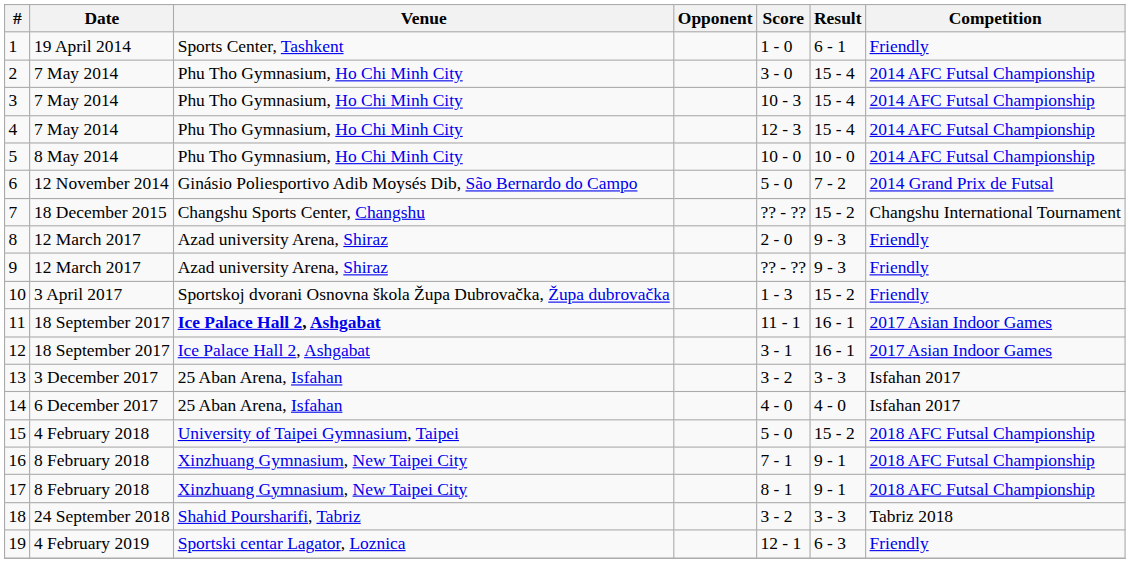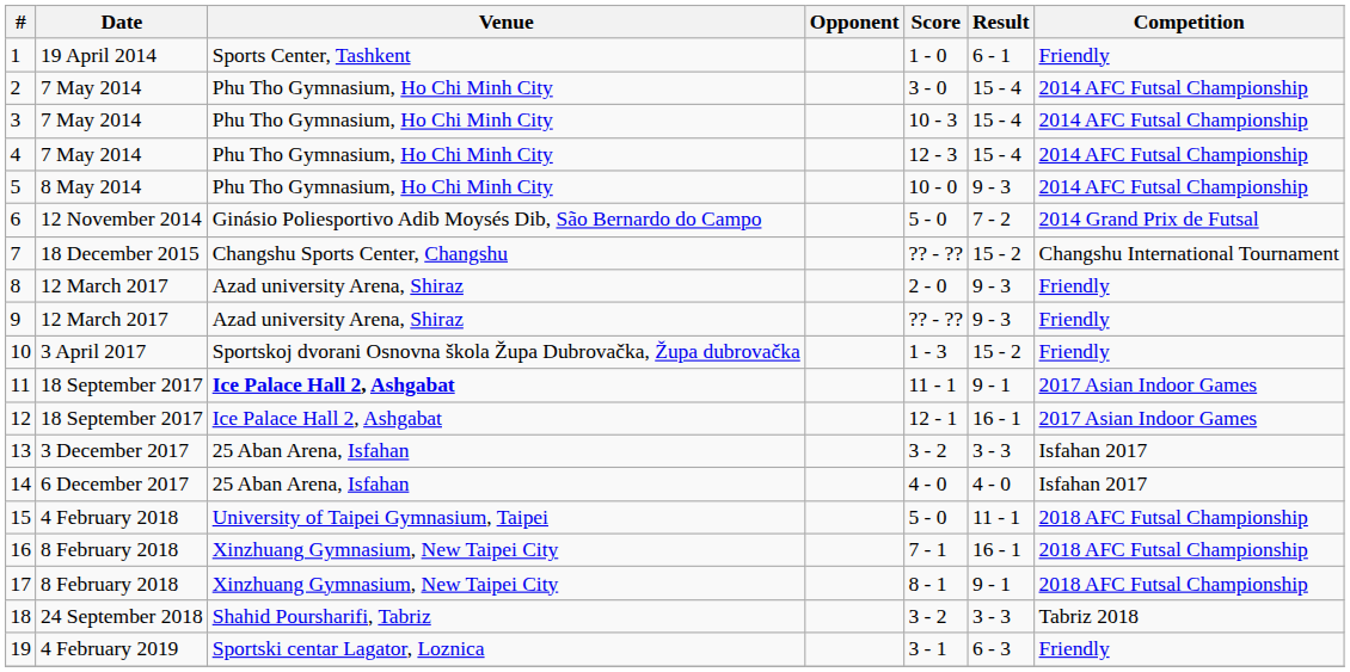 <table class="wikitable">
 <tr>
 <th>#</th>
 <th>Date</th>
 <th>Venue</th>
 <th>Opponent</th>
 <th>Score</th>
 <th>Result</th>
 <th>Competition</th>
 </tr>
 <tr>
 <td>1</td>
 <td>19 April 2014</td>
 <td> Sports Center, <a href='#'>Tashkent</a></td>
 <td></td>
 <td>1 - 0</td>
 <td>6 - 1</td>
 <td><a href='#'>Friendly</a></td>
 </tr>
 <tr>
 <td>2</td>
 <td>7 May 2014</td>
 <td> Phu Tho Gymnasium, <a href='#'>Ho Chi Minh City</a></td>
 <td></td>
 <td>3 - 0</td>
 <td>15 - 4</td>
 <td><a href='#'>2014 AFC Futsal Championship</a></td>
 </tr>
 <tr>
 <td>3</td>
 <td>7 May 2014</td>
 <td> Phu Tho Gymnasium, <a href='#'>Ho Chi Minh City</a></td>
 <td></td>
 <td>10 - 3</td>
 <td>15 - 4</td>
 <td><a href='#'>2014 AFC Futsal Championship</a></td>
 </tr>
 <tr>
 <td>4</td>
 <td>7 May 2014</td>
 <td> Phu Tho Gymnasium, <a href='#'>Ho Chi Minh City</a></td>
 <td></td>
 <td>12 - 3</td>
 <td>15 - 4</td>
 <td><a href='#'>2014 AFC Futsal Championship</a></td>
 </tr>
 <tr>
 <td>5</td>
 <td>8 May 2014</td>
 <td> Phu Tho Gymnasium, <a href='#'>Ho Chi Minh City</a></td>
 <td></td>
 <td>10 - 0</td>
-<td>10 - 0</td>
+<td>9 - 3</td>
 <td><a href='#'>2014 AFC Futsal Championship</a></td>
 </tr>
 <tr>
 <td>6</td>
 <td>12 November 2014</td>
 <td> Ginásio Poliesportivo Adib Moysés Dib, <a href='#'>São Bernardo do Campo</a></td>
 <td></td>
 <td>5 - 0</td>
 <td>7 - 2</td>
 <td><a href='#'>2014 Grand Prix de Futsal</a></td>
 </tr>
 <tr>
 <td>7</td>
 <td>18 December 2015</td>
 <td> Changshu Sports Center, <a href='#'>Changshu</a></td>
 <td></td>
 <td>?? - ??</td>
 <td>15 - 2</td>
 <td>Changshu International Tournament</td>
 </tr>
 <tr>
 <td>8</td>
 <td>12 March 2017</td>
 <td> Azad university Arena, <a href='#'>Shiraz</a></td>
 <td></td>
 <td>2 - 0</td>
 <td>9 - 3</td>
 <td><a href='#'>Friendly</a></td>
 </tr>
 <tr>
 <td>9</td>
 <td>12 March 2017</td>
 <td> Azad university Arena, <a href='#'>Shiraz</a></td>
 <td></td>
 <td>?? - ??</td>
 <td>9 - 3</td>
 <td><a href='#'>Friendly</a></td>
 </tr>
 <tr>
 <td>10</td>
 <td>3 April 2017</td>
 <td> Sportskoj dvorani Osnovna škola Župa Dubrovačka, <a href='#'>Župa dubrovačka</a></td>
 <td></td>
 <td>1 - 3</td>
 <td>15 - 2</td>
 <td><a href='#'>Friendly</a></td>
 </tr>
 <tr>
 <td>11</td>
 <td>18 September 2017</td>
 <td><strong> <a href='#'>Ice Palace Hall 2</a>, <a href='#'>Ashgabat</a></strong></td>
 <td></td>
 <td>11 - 1</td>
-<td>16 - 1</td>
+<td>9 - 1</td>
 <td><a href='#'>2017 Asian Indoor Games</a></td>
 </tr>
 <tr>
 <td>12</td>
 <td>18 September 2017</td>
 <td> <a href='#'>Ice Palace Hall 2</a>, <a href='#'>Ashgabat</a></td>
 <td></td>
-<td>3 - 1</td>
+<td>12 - 1</td>
 <td>16 - 1</td>
 <td><a href='#'>2017 Asian Indoor Games</a></td>
 </tr>
 <tr>
 <td>13</td>
 <td>3 December 2017</td>
 <td> 25 Aban Arena, <a href='#'>Isfahan</a></td>
 <td></td>
 <td>3 - 2</td>
 <td>3 - 3</td>
 <td>Isfahan 2017</td>
 </tr>
 <tr>
 <td>14</td>
 <td>6 December 2017</td>
 <td> 25 Aban Arena, <a href='#'>Isfahan</a></td>
 <td></td>
 <td>4 - 0</td>
 <td>4 - 0</td>
 <td>Isfahan 2017</td>
 </tr>
 <tr>
 <td>15</td>
 <td>4 February 2018</td>
 <td> <a href='#'>University of Taipei Gymnasium</a>, <a href='#'>Taipei</a></td>
 <td></td>
 <td>5 - 0</td>
-<td>15 - 2</td>
+<td>11 - 1</td>
 <td><a href='#'>2018 AFC Futsal Championship</a></td>
 </tr>
 <tr>
 <td>16</td>
 <td>8 February 2018</td>
 <td> <a href='#'>Xinzhuang Gymnasium</a>, <a href='#'>New Taipei City</a></td>
 <td></td>
 <td>7 - 1</td>
-<td>9 - 1</td>
+<td>16 - 1</td>
 <td><a href='#'>2018 AFC Futsal Championship</a></td>
 </tr>
 <tr>
 <td>17</td>
 <td>8 February 2018</td>
 <td> <a href='#'>Xinzhuang Gymnasium</a>, <a href='#'>New Taipei City</a></td>
 <td></td>
 <td>8 - 1</td>
 <td>9 - 1</td>
 <td><a href='#'>2018 AFC Futsal Championship</a></td>
 </tr>
 <tr>
 <td>18</td>
 <td>24 September 2018</td>
 <td> <a href='#'>Shahid Poursharifi</a>, <a href='#'>Tabriz</a></td>
 <td></td>
 <td>3 - 2</td>
 <td>3 - 3</td>
 <td>Tabriz 2018</td>
 </tr>
 <tr>
 <td>19</td>
 <td>4 February 2019</td>
 <td> <a href='#'>Sportski centar Lagator</a>, <a href='#'>Loznica</a></td>
 <td></td>
-<td>12 - 1</td>
+<td>3 - 1</td>
 <td>6 - 3</td>
 <td><a href='#'>Friendly</a></td>
 </tr>
 <tr>
 </tr>
 </table>
